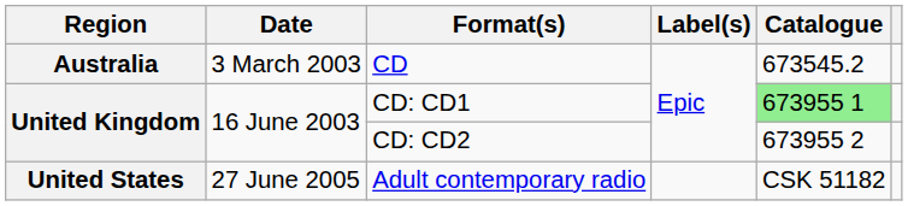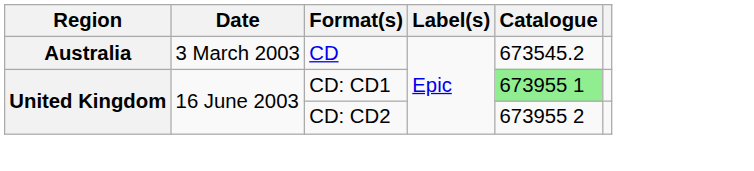 <table class="wikitable plainrowheaders">
 <tr>
 <th>Region</th>
 <th>Date</th>
 <th>Format(s)</th>
 <th>Label(s)</th>
 <th>Catalogue</th>
 <th></th>
 </tr>
 <tr>
 <th scope="row">Australia</th>
 <td>3 March 2003</td>
 <td><a href='#'>CD</a></td>
 <td rowspan="3"><a href='#'>Epic</a></td>
 <td>673545.2</td>
 <td align="center"></td>
 </tr>
 <tr>
 <th scope="row" rowspan="2">United Kingdom</th>
 <td rowspan="2">16 June 2003</td>
 <td>CD: CD1</td>
 <td style="background: lightgreen;">673955 1</td>
 <td align="center"></td>
 </tr>
 <tr>
 <td>CD: CD2</td>
 <td>673955 2</td>
 <td align="center"></td>
 </tr>
-<tr>
-<th scope="row">United States</th>
-<td>27 June 2005</td>
-<td><a href='#'>Adult contemporary radio</a></td>
-<td></td>
-<td>CSK 51182</td>
-<td align="center"></td>
-</tr>
 </table>
